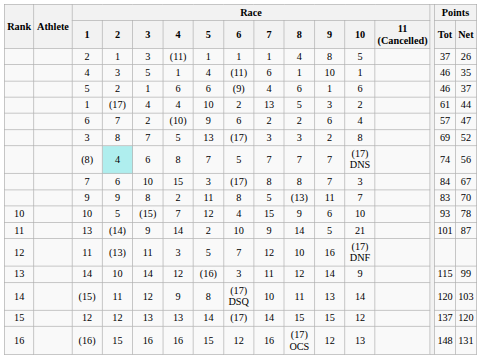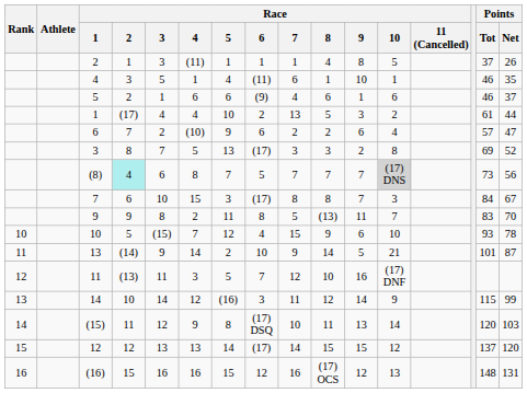 <table class="wikitable" style="text-align:center">
 <tr>
 <th rowspan="2">Rank</th>
 <th rowspan="2">Athlete</th>
 <th colspan="11">Race</th>
 <th width=1% rowspan=45></th>
 <th colspan="2">Points</th>
 </tr>
 <tr>
 <th width=40>1</th>
 <th width=40>2</th>
 <th width=40>3</th>
 <th width=40>4</th>
 <th width=40>5</th>
 <th width=40>6</th>
 <th width=40>7</th>
 <th width=40>8</th>
 <th width=40>9</th>
 <th width=40>10</th>
 <th width=40>11 <br> (Cancelled)</th>
 <th>Tot</th>
 <th>Net</th>
 </tr>
 <tr>
 <td></td>
 <td align=left></td>
 <td>2</td>
 <td>1</td>
 <td>3</td>
 <td>(11)</td>
 <td>1</td>
 <td>1</td>
 <td>1</td>
 <td>4</td>
 <td>8</td>
 <td>5</td>
 <td></td>
 <td>37</td>
 <td>26</td>
 </tr>
 <tr>
 <td></td>
 <td align=left></td>
 <td>4</td>
 <td>3</td>
 <td>5</td>
 <td>1</td>
 <td>4</td>
 <td>(11)</td>
 <td>6</td>
 <td>1</td>
 <td>10</td>
 <td>1</td>
 <td></td>
 <td>46</td>
 <td>35</td>
 </tr>
 <tr>
 <td></td>
 <td align=left></td>
 <td>5</td>
 <td>2</td>
 <td>1</td>
 <td>6</td>
 <td>6</td>
 <td>(9)</td>
 <td>4</td>
 <td>6</td>
 <td>1</td>
 <td>6</td>
 <td></td>
 <td>46</td>
 <td>37</td>
 </tr>
 <tr>
 <td></td>
 <td align=left></td>
 <td>1</td>
 <td>(17)<br><small></small></td>
 <td>4</td>
 <td>4</td>
 <td>10</td>
 <td>2</td>
 <td>13</td>
 <td>5</td>
 <td>3</td>
 <td>2</td>
 <td></td>
 <td>61</td>
 <td>44</td>
 </tr>
 <tr>
 <td></td>
 <td align=left></td>
 <td>6</td>
 <td>7</td>
 <td>2</td>
 <td>(10)</td>
 <td>9</td>
 <td>6</td>
 <td>2</td>
 <td>2</td>
 <td>6</td>
 <td>4</td>
 <td></td>
 <td>57</td>
 <td>47</td>
 </tr>
 <tr>
 <td></td>
 <td align=left></td>
 <td>3</td>
 <td>8</td>
 <td>7</td>
 <td>5</td>
 <td>13</td>
 <td>(17)<br><small></small></td>
 <td>3</td>
 <td>3</td>
 <td>2</td>
 <td>8</td>
 <td></td>
 <td>69</td>
 <td>52</td>
 </tr>
 <tr>
 <td></td>
 <td align=left></td>
 <td>(8)</td>
 <td style="background: paleturquoise;">4</td>
 <td>6</td>
 <td>8</td>
 <td>7</td>
 <td>5</td>
 <td>7</td>
 <td>7</td>
 <td>7</td>
-<td>(17) DNS</td>
+<td style="background: lightgrey;">(17) DNS</td>
 <td></td>
-<td>74</td>
+<td>73</td>
 <td>56</td>
 </tr>
 <tr>
 <td></td>
 <td align=left></td>
 <td>7</td>
 <td>6</td>
 <td>10</td>
 <td>15</td>
 <td>3</td>
 <td>(17)<br><small></small></td>
 <td>8</td>
 <td>8</td>
 <td>7</td>
 <td>3</td>
 <td></td>
 <td>84</td>
 <td>67</td>
 </tr>
 <tr>
 <td></td>
 <td align=left></td>
 <td>9</td>
 <td>9</td>
 <td>8</td>
 <td>2</td>
 <td>11</td>
 <td>8</td>
 <td>5</td>
 <td>(13)</td>
 <td>11</td>
 <td>7</td>
 <td></td>
 <td>83</td>
 <td>70</td>
 </tr>
 <tr>
 <td>10</td>
 <td align=left></td>
 <td>10</td>
 <td>5</td>
 <td>(15)</td>
 <td>7</td>
 <td>12</td>
 <td>4</td>
 <td>15</td>
 <td>9</td>
 <td>6</td>
 <td>10</td>
 <td></td>
 <td>93</td>
 <td>78</td>
 </tr>
 <tr>
 <td>11</td>
 <td align=left></td>
 <td>13</td>
 <td>(14)</td>
 <td>9</td>
 <td>14</td>
 <td>2</td>
 <td>10</td>
 <td>9</td>
 <td>14</td>
 <td>5</td>
 <td>21</td>
 <td></td>
 <td>101</td>
 <td>87</td>
 </tr>
 <tr>
 <td>12</td>
 <td align=left></td>
 <td>11</td>
 <td>(13)</td>
 <td>11</td>
 <td>3</td>
 <td>5</td>
 <td>7</td>
 <td>12</td>
 <td>10</td>
 <td>16</td>
 <td>(17) DNF</td>
 <td></td>
 <td></td>
 <td></td>
 </tr>
 <tr>
 <td>13</td>
 <td align=left></td>
 <td>14</td>
 <td>10</td>
 <td>14</td>
 <td>12</td>
 <td>(16)</td>
 <td>3</td>
 <td>11</td>
 <td>12</td>
 <td>14</td>
 <td>9</td>
 <td></td>
 <td>115</td>
 <td>99</td>
 </tr>
 <tr>
 <td>14</td>
 <td align=left></td>
 <td>(15)</td>
 <td>11</td>
 <td>12</td>
 <td>9</td>
 <td>8</td>
 <td>(17) DSQ</td>
 <td>10</td>
 <td>11</td>
 <td>13</td>
 <td>14</td>
 <td></td>
 <td>120</td>
 <td>103</td>
 </tr>
 <tr>
 <td>15</td>
 <td align=left></td>
 <td>12</td>
 <td>12</td>
 <td>13</td>
 <td>13</td>
 <td>14</td>
 <td>(17)<br><small></small></td>
 <td>14</td>
 <td>15</td>
 <td>15</td>
 <td>12</td>
 <td></td>
 <td>137</td>
 <td>120</td>
 </tr>
 <tr>
 <td>16</td>
 <td align=left></td>
 <td>(16)</td>
 <td>15</td>
 <td>16</td>
 <td>16</td>
 <td>15</td>
 <td>12</td>
 <td>16</td>
 <td>(17) OCS</td>
 <td>12</td>
 <td>13</td>
 <td></td>
 <td>148</td>
 <td>131</td>
 </tr>
 </table>
